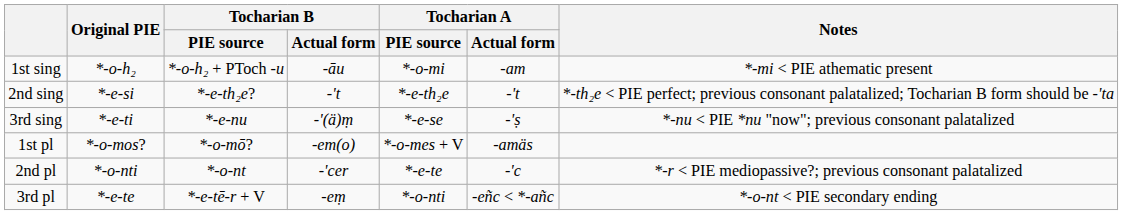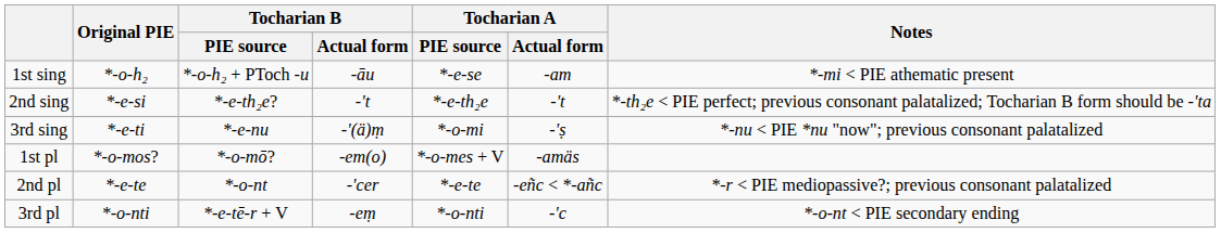 <table class="wikitable" style="text-align: center;">
 <tr>
 <th rowspan=2></th>
 <th rowspan=2>Original PIE</th>
 <th colspan=2>Tocharian B</th>
 <th colspan=2>Tocharian A</th>
 <th rowspan=2>Notes</th>
 </tr>
 <tr>
 <th>PIE source</th>
 <th>Actual form</th>
 <th>PIE source</th>
 <th>Actual form</th>
 </tr>
 <tr>
 <td>1st sing</td>
 <td><em>*-o-h₂</em></td>
 <td><em>*-o-h₂</em> + PToch <em>-u</em></td>
 <td><em>-āu</em></td>
-<td><em>*-o-mi</em></td>
+<td><em>*-e-se</em></td>
 <td><em>-am</em></td>
 <td><em>*-mi</em> < PIE athematic present</td>
 </tr>
 <tr>
 <td>2nd sing</td>
 <td><em>*-e-si</em></td>
 <td><em>*-e-th₂e</em>?</td>
 <td><em>-'t</em></td>
 <td><em>*-e-th₂e</em></td>
 <td><em>-'t</em></td>
 <td><em>*-th₂e</em> < PIE perfect; previous consonant palatalized; Tocharian B form should be <em>-'ta</em></td>
 </tr>
 <tr>
 <td>3rd sing</td>
 <td><em>*-e-ti</em></td>
 <td><em>*-e-nu</em></td>
 <td><em>-'(ä)ṃ</em></td>
-<td><em>*-e-se</em></td>
+<td><em>*-o-mi</em></td>
 <td><em>-'ṣ</em></td>
 <td><em>*-nu</em> < PIE <em>*nu</em> "now"; previous consonant palatalized</td>
 </tr>
 <tr>
 <td>1st pl</td>
 <td><em>*-o-mos</em>?</td>
 <td><em>*-o-mō</em>?</td>
 <td><em>-em(o)</em></td>
 <td><em>*-o-mes</em> + V</td>
 <td><em>-amäs</em></td>
 <td></td>
 </tr>
 <tr>
 <td>2nd pl</td>
-<td><em>*-o-nti</em></td>
+<td><em>*-e-te</em></td>
 <td><em>*-o-nt</em></td>
 <td><em>-'cer</em></td>
 <td><em>*-e-te</em></td>
-<td><em>-'c</em></td>
+<td><em>-eñc</em> < <em>*-añc</em></td>
 <td><em>*-r</em> < PIE mediopassive?; previous consonant palatalized</td>
 </tr>
 <tr>
 <td>3rd pl</td>
-<td><em>*-e-te</em></td>
+<td><em>*-o-nti</em></td>
 <td><em>*-e-tē-r</em> + V</td>
 <td><em>-eṃ</em></td>
 <td><em>*-o-nti</em></td>
-<td><em>-eñc</em> < <em>*-añc</em></td>
+<td><em>-'c</em></td>
 <td><em>*-o-nt</em> < PIE secondary ending</td>
 </tr>
 </table>
